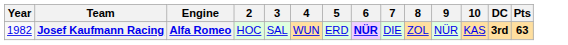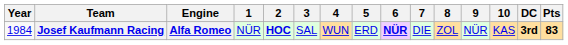 <table class="wikitable" style="text-align:center; font-size:85%">
 <tr>
 <th>Year</th>
 <th>Team</th>
 <th>Engine</th>
+<th>1</th>
 <th>2</th>
 <th>3</th>
 <th>4</th>
 <th>5</th>
 <th>6</th>
 <th>7</th>
 <th>8</th>
 <th>9</th>
 <th>10</th>
 <th>DC</th>
 <th>Pts</th>
 </tr>
 <tr>
-<td><a href='#'>1982</a></td>
+<td><a href='#'>1984</a></td>
 <th nowrap><a href='#'>Josef Kaufmann Racing</a></th>
 <th nowrap><a href='#'>Alfa Romeo</a></th>
-<td style="background:#DFFFDF;"><a href='#'>HOC</a><br></td>
+<td style="background:#DFFFDF;"><a href='#'>NÜR</a><br></td>
+<td style="background:#DFFFDF;"><strong><a href='#'>HOC</a><br></strong></td>
 <td style="background:#DFFFDF;"><a href='#'>SAL</a><br></td>
 <td style="background:#FFDF9F;"><a href='#'>WUN</a><br></td>
 <td style="background:#DFFFDF;"><a href='#'>ERD</a><br></td>
 <td style="background:#EFCFFF;"><strong><a href='#'>NÜR</a><br></strong></td>
 <td style="background:#DFFFDF;"><a href='#'>DIE</a><br></td>
 <td style="background:#FFDF9F;"><a href='#'>ZOL</a><br></td>
 <td style="background:#DFFFDF;"><a href='#'>NÜR</a><br></td>
 <td style="background:#FFDF9F;"><a href='#'>KAS</a><br></td>
 <th style="background:#FFDF9F;">3rd</th>
-<th style="background:#FFDF9F;">63</th>
+<th style="background:#FFDF9F;">83</th>
 </tr>
 </table>
